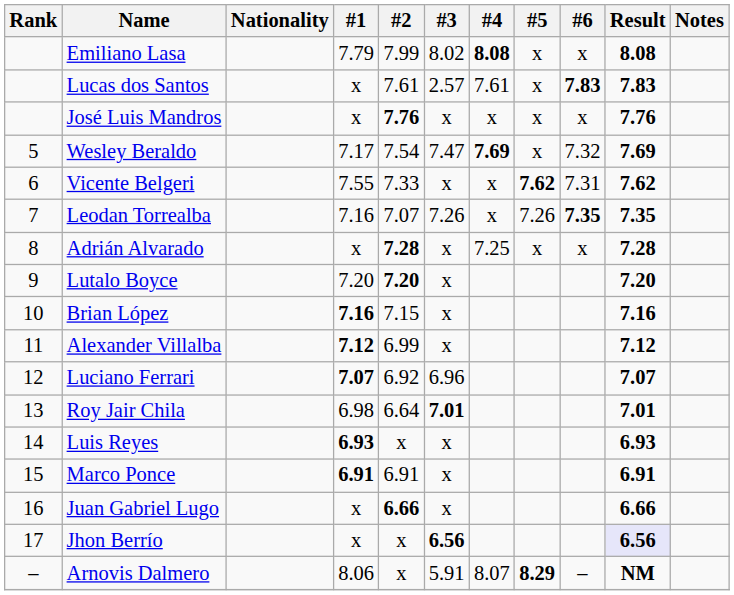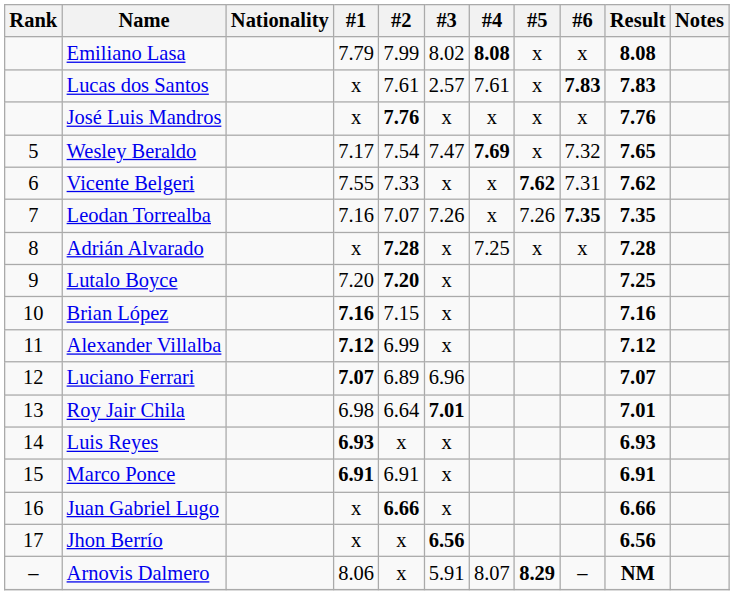 <table class="wikitable sortable" style="text-align:center">
 <tr>
 <th>Rank</th>
 <th>Name</th>
 <th>Nationality</th>
 <th>#1</th>
 <th>#2</th>
 <th>#3</th>
 <th>#4</th>
 <th>#5</th>
 <th>#6</th>
 <th>Result</th>
 <th>Notes</th>
 </tr>
 <tr>
 <td></td>
 <td align=left><a href='#'>Emiliano Lasa</a></td>
 <td align=left></td>
 <td>7.79</td>
 <td>7.99</td>
 <td>8.02</td>
 <td><strong>8.08</strong></td>
 <td>x</td>
 <td>x</td>
 <td><strong>8.08</strong></td>
 <td></td>
 </tr>
 <tr>
 <td></td>
 <td align=left><a href='#'>Lucas dos Santos</a></td>
 <td align=left></td>
 <td>x</td>
 <td>7.61</td>
 <td>2.57</td>
 <td>7.61</td>
 <td>x</td>
 <td><strong>7.83</strong></td>
 <td><strong>7.83</strong></td>
 <td></td>
 </tr>
 <tr>
 <td></td>
 <td align=left><a href='#'>José Luis Mandros</a></td>
 <td align=left></td>
 <td>x</td>
 <td><strong>7.76</strong></td>
 <td>x</td>
 <td>x</td>
 <td>x</td>
 <td>x</td>
 <td><strong>7.76</strong></td>
 <td></td>
 </tr>
 <tr>
 <td>5</td>
 <td align=left><a href='#'>Wesley Beraldo</a></td>
 <td align=left></td>
 <td>7.17</td>
 <td>7.54</td>
 <td>7.47</td>
 <td><strong>7.69</strong></td>
 <td>x</td>
 <td>7.32</td>
-<td><strong>7.69</strong></td>
+<td><strong>7.65</strong></td>
 <td></td>
 </tr>
 <tr>
 <td>6</td>
 <td align=left><a href='#'>Vicente Belgeri</a></td>
 <td align=left></td>
 <td>7.55</td>
 <td>7.33</td>
 <td>x</td>
 <td>x</td>
 <td><strong>7.62</strong></td>
 <td>7.31</td>
 <td><strong>7.62</strong></td>
 <td></td>
 </tr>
 <tr>
 <td>7</td>
 <td align=left><a href='#'>Leodan Torrealba</a></td>
 <td align=left></td>
 <td>7.16</td>
 <td>7.07</td>
 <td>7.26</td>
 <td>x</td>
 <td>7.26</td>
 <td><strong>7.35</strong></td>
 <td><strong>7.35</strong></td>
 <td></td>
 </tr>
 <tr>
 <td>8</td>
 <td align=left><a href='#'>Adrián Alvarado</a></td>
 <td align=left></td>
 <td>x</td>
 <td><strong>7.28</strong></td>
 <td>x</td>
 <td>7.25</td>
 <td>x</td>
 <td>x</td>
 <td><strong>7.28</strong></td>
 <td></td>
 </tr>
 <tr>
 <td>9</td>
 <td align=left><a href='#'>Lutalo Boyce</a></td>
 <td align=left></td>
 <td>7.20</td>
 <td><strong>7.20</strong></td>
 <td>x</td>
 <td></td>
 <td></td>
 <td></td>
-<td><strong>7.20</strong></td>
+<td><strong>7.25</strong></td>
 <td></td>
 </tr>
 <tr>
 <td>10</td>
 <td align=left><a href='#'>Brian López</a></td>
 <td align=left></td>
 <td><strong>7.16</strong></td>
 <td>7.15</td>
 <td>x</td>
 <td></td>
 <td></td>
 <td></td>
 <td><strong>7.16</strong></td>
 <td></td>
 </tr>
 <tr>
 <td>11</td>
 <td align=left><a href='#'>Alexander Villalba</a></td>
 <td align=left></td>
 <td><strong>7.12</strong></td>
 <td>6.99</td>
 <td>x</td>
 <td></td>
 <td></td>
 <td></td>
 <td><strong>7.12</strong></td>
 <td></td>
 </tr>
 <tr>
 <td>12</td>
 <td align=left><a href='#'>Luciano Ferrari</a></td>
 <td align=left></td>
 <td><strong>7.07</strong></td>
-<td>6.92</td>
+<td>6.89</td>
 <td>6.96</td>
 <td></td>
 <td></td>
 <td></td>
 <td><strong>7.07</strong></td>
 <td></td>
 </tr>
 <tr>
 <td>13</td>
 <td align=left><a href='#'>Roy Jair Chila</a></td>
 <td align=left></td>
 <td>6.98</td>
 <td>6.64</td>
 <td><strong>7.01</strong></td>
 <td></td>
 <td></td>
 <td></td>
 <td><strong>7.01</strong></td>
 <td></td>
 </tr>
 <tr>
 <td>14</td>
 <td align=left><a href='#'>Luis Reyes</a></td>
 <td align=left></td>
 <td><strong>6.93</strong></td>
 <td>x</td>
 <td>x</td>
 <td></td>
 <td></td>
 <td></td>
 <td><strong>6.93</strong></td>
 <td></td>
 </tr>
 <tr>
 <td>15</td>
 <td align=left><a href='#'>Marco Ponce</a></td>
 <td align=left></td>
 <td><strong>6.91</strong></td>
 <td>6.91</td>
 <td>x</td>
 <td></td>
 <td></td>
 <td></td>
 <td><strong>6.91</strong></td>
 <td></td>
 </tr>
 <tr>
 <td>16</td>
 <td align=left><a href='#'>Juan Gabriel Lugo</a></td>
 <td align=left></td>
 <td>x</td>
 <td><strong>6.66</strong></td>
 <td>x</td>
 <td></td>
 <td></td>
 <td></td>
 <td><strong>6.66</strong></td>
 <td></td>
 </tr>
 <tr>
 <td>17</td>
 <td align=left><a href='#'>Jhon Berrío</a></td>
 <td align=left></td>
 <td>x</td>
 <td>x</td>
 <td><strong>6.56</strong></td>
 <td></td>
 <td></td>
 <td></td>
-<td style="background: lavender;"><strong>6.56</strong></td>
+<td><strong>6.56</strong></td>
 <td></td>
 </tr>
 <tr>
 <td>–</td>
 <td align=left><a href='#'>Arnovis Dalmero</a></td>
 <td align=left></td>
 <td>8.06</td>
 <td>x</td>
 <td>5.91</td>
 <td>8.07</td>
 <td><strong>8.29</strong></td>
 <td>–</td>
 <td><strong>NM</strong></td>
 <td><strong></strong></td>
 </tr>
 <tr>
 </tr>
 </table>
